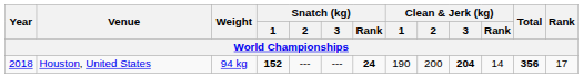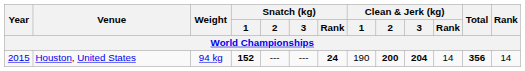 <table class = "wikitable" style="text-align:center;">
 <tr>
 <th rowspan=2 width=40>Year</th>
 <th rowspan=2 width=250>Venue</th>
 <th rowspan=2 width=60>Weight</th>
 <th colspan=4>Snatch (kg)</th>
 <th colspan=4>Clean & Jerk (kg)</th>
 <th rowspan=2 width=40>Total</th>
 <th rowspan=2 width=40>Rank</th>
 </tr>
 <tr>
 <th width=40>1</th>
 <th width=40>2</th>
 <th width=40>3</th>
 <th width=40>Rank</th>
 <th width=40>1</th>
 <th width=40>2</th>
 <th width=40>3</th>
 <th width=40>Rank</th>
 </tr>
 <tr>
 <th colspan=13><a href='#'>World Championships</a></th>
 </tr>
 <tr>
-<td><a href='#'>2018</a></td>
+<td><a href='#'>2015</a></td>
 <td align=left> <a href='#'>Houston</a>, <a href='#'>United States</a></td>
 <td><a href='#'>94 kg</a></td>
 <td><strong>152</strong></td>
 <td>---</td>
 <td>---</td>
 <td><strong>24</strong></td>
 <td>190</td>
-<td>200</td>
+<td><strong>200</strong></td>
 <td><strong>204</strong></td>
 <td>14</td>
 <td><strong>356</strong></td>
-<td>17</td>
+<td>14</td>
 </tr>
 </table>
